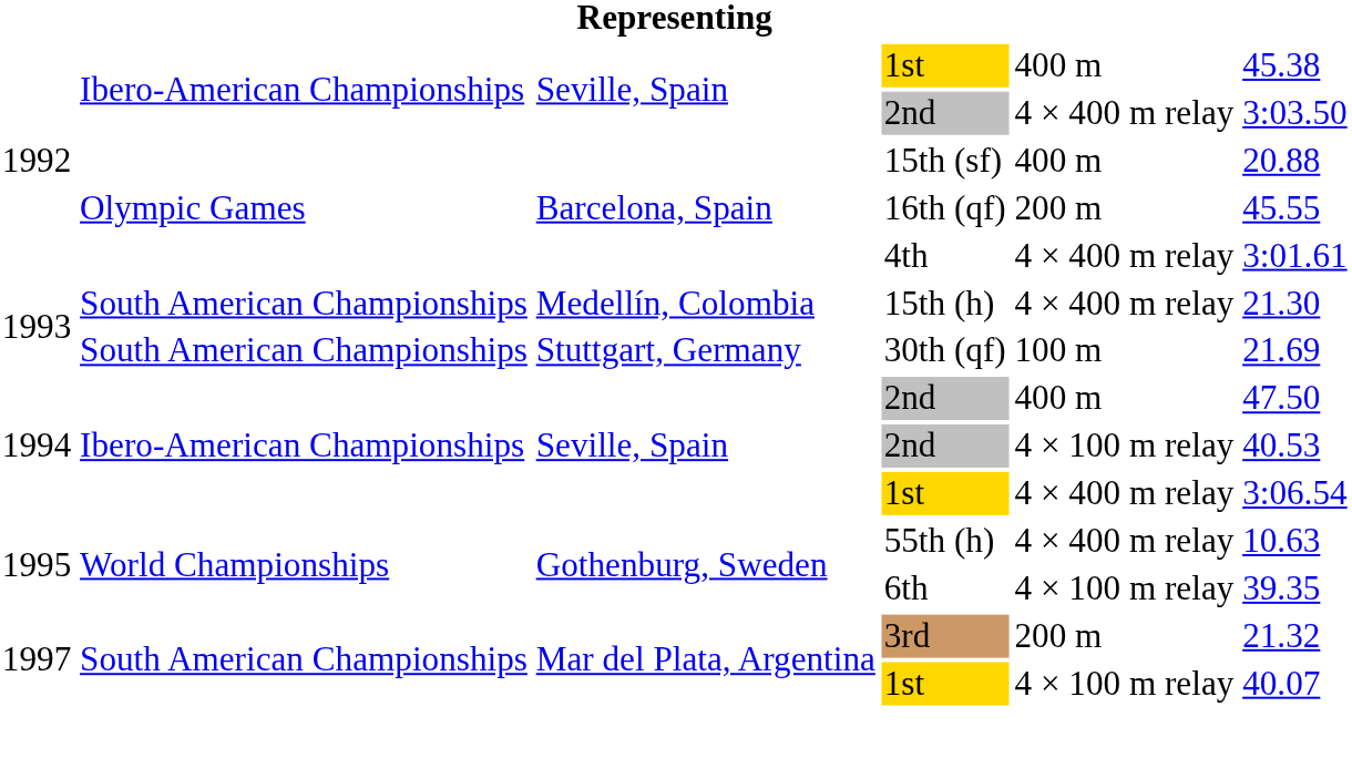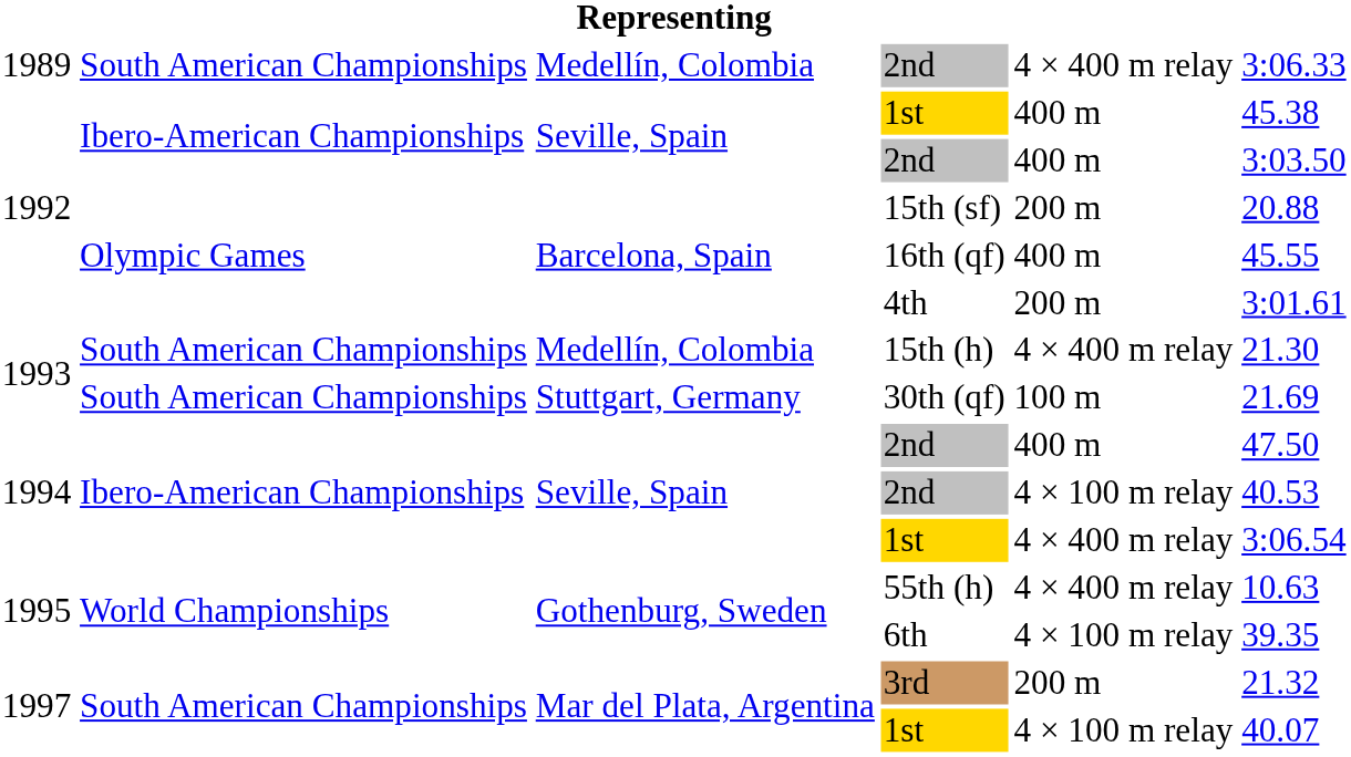 <table>
 <tr>
 <th colspan="6">Representing </th>
+</tr>
+<tr>
+<td>1989</td>
+<td><a href='#'>South American Championships</a></td>
+<td><a href='#'>Medellín, Colombia</a></td>
+<td bgcolor=silver>2nd</td>
+<td>4 × 400 m relay</td>
+<td><a href='#'>3:06.33</a></td>
 </tr>
 <tr>
 <td rowspan=5>1992</td>
 <td rowspan=2><a href='#'>Ibero-American Championships</a></td>
 <td rowspan=2><a href='#'>Seville, Spain</a></td>
 <td bgcolor=gold>1st</td>
 <td>400 m</td>
 <td><a href='#'>45.38</a></td>
 </tr>
 <tr>
 <td bgcolor=silver>2nd</td>
-<td>4 × 400 m relay</td>
+<td>400 m</td>
 <td><a href='#'>3:03.50</a></td>
 </tr>
 <tr>
 <td rowspan=3><a href='#'>Olympic Games</a></td>
 <td rowspan=3><a href='#'>Barcelona, Spain</a></td>
 <td>15th (sf)</td>
-<td>400 m</td>
+<td>200 m</td>
 <td><a href='#'>20.88</a></td>
 </tr>
 <tr>
 <td>16th (qf)</td>
-<td>200 m</td>
+<td>400 m</td>
 <td><a href='#'>45.55</a></td>
 </tr>
 <tr>
 <td>4th</td>
-<td>4 × 400 m relay</td>
+<td>200 m</td>
 <td><a href='#'>3:01.61</a></td>
 </tr>
 <tr>
 <td rowspan=2>1993</td>
 <td><a href='#'>South American Championships</a></td>
 <td><a href='#'>Medellín, Colombia</a></td>
 <td>15th (h)</td>
 <td>4 × 400 m relay</td>
 <td><a href='#'>21.30</a></td>
 </tr>
 <tr>
 <td><a href='#'>South American Championships</a></td>
 <td><a href='#'>Stuttgart, Germany</a></td>
 <td>30th (qf)</td>
 <td>100 m</td>
 <td><a href='#'>21.69</a></td>
 </tr>
 <tr>
 <td rowspan=3>1994</td>
 <td rowspan=3><a href='#'>Ibero-American Championships</a></td>
 <td rowspan=3><a href='#'>Seville, Spain</a></td>
 <td bgcolor=silver>2nd</td>
 <td>400 m</td>
 <td><a href='#'>47.50</a></td>
 </tr>
 <tr>
 <td bgcolor=silver>2nd</td>
 <td>4 × 100 m relay</td>
 <td><a href='#'>40.53</a></td>
 </tr>
 <tr>
 <td bgcolor=gold>1st</td>
 <td>4 × 400 m relay</td>
 <td><a href='#'>3:06.54</a></td>
 </tr>
 <tr>
 <td rowspan=2>1995</td>
 <td rowspan=2><a href='#'>World Championships</a></td>
 <td rowspan=2><a href='#'>Gothenburg, Sweden</a></td>
 <td>55th (h)</td>
 <td>4 × 400 m relay</td>
 <td><a href='#'>10.63</a></td>
 </tr>
 <tr>
 <td>6th</td>
 <td>4 × 100 m relay</td>
 <td><a href='#'>39.35</a></td>
 </tr>
 <tr>
 <td rowspan=6>1997</td>
 <td rowspan=2><a href='#'>South American Championships</a></td>
 <td rowspan=2><a href='#'>Mar del Plata, Argentina</a></td>
 <td bgcolor=cc9966>3rd</td>
 <td>200 m</td>
 <td><a href='#'>21.32</a></td>
 </tr>
 <tr>
 <td bgcolor=gold>1st</td>
 <td>4 × 100 m relay</td>
 <td><a href='#'>40.07</a></td>
 </tr>
 </table>
